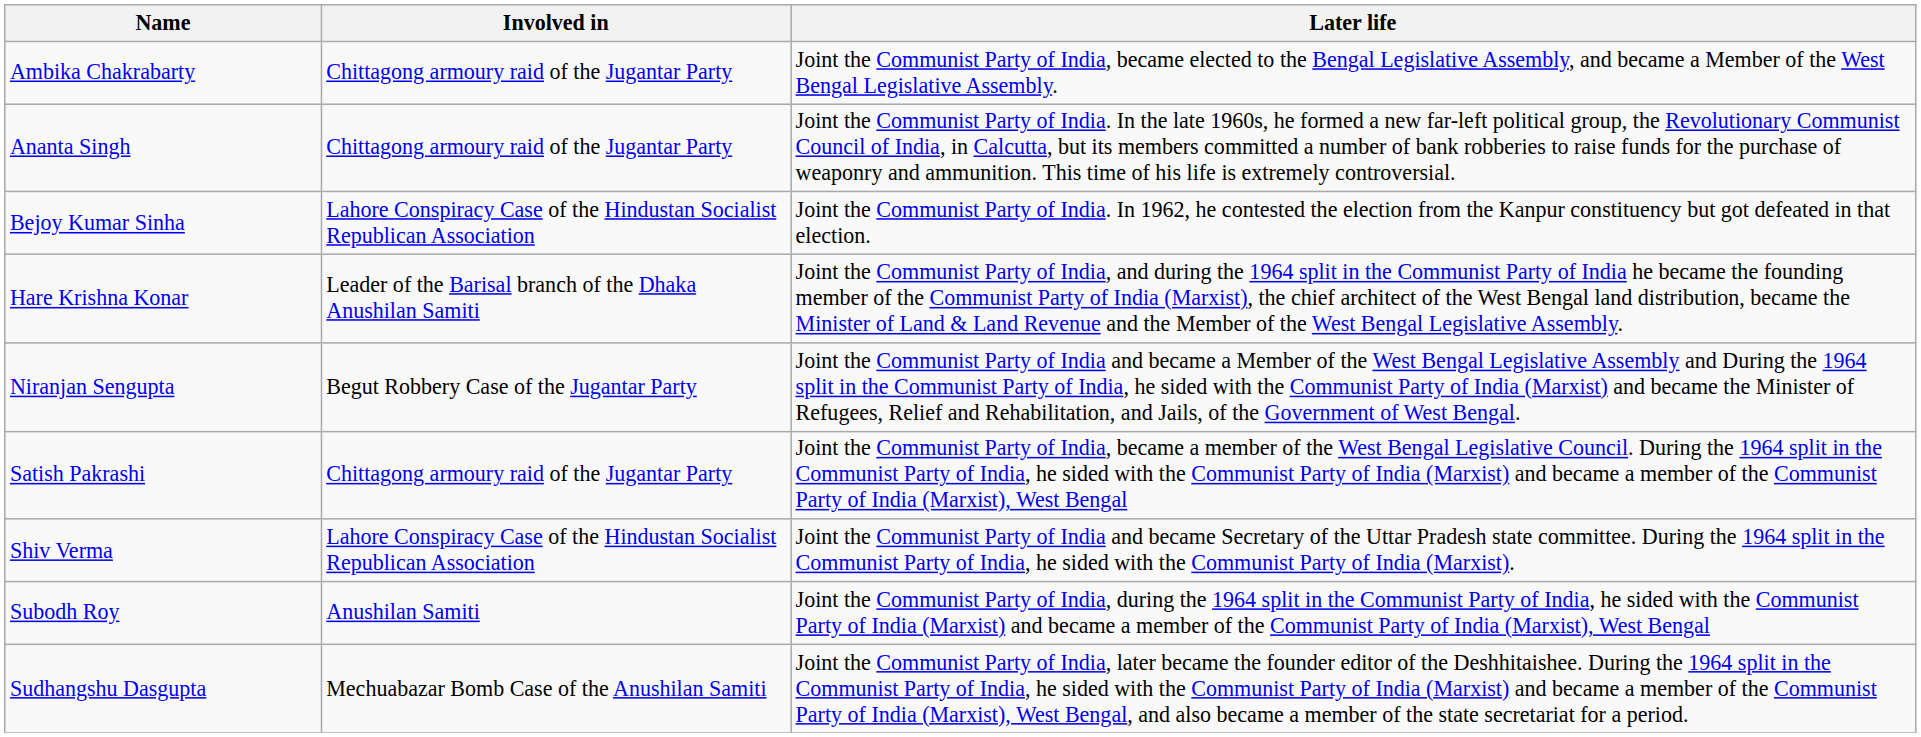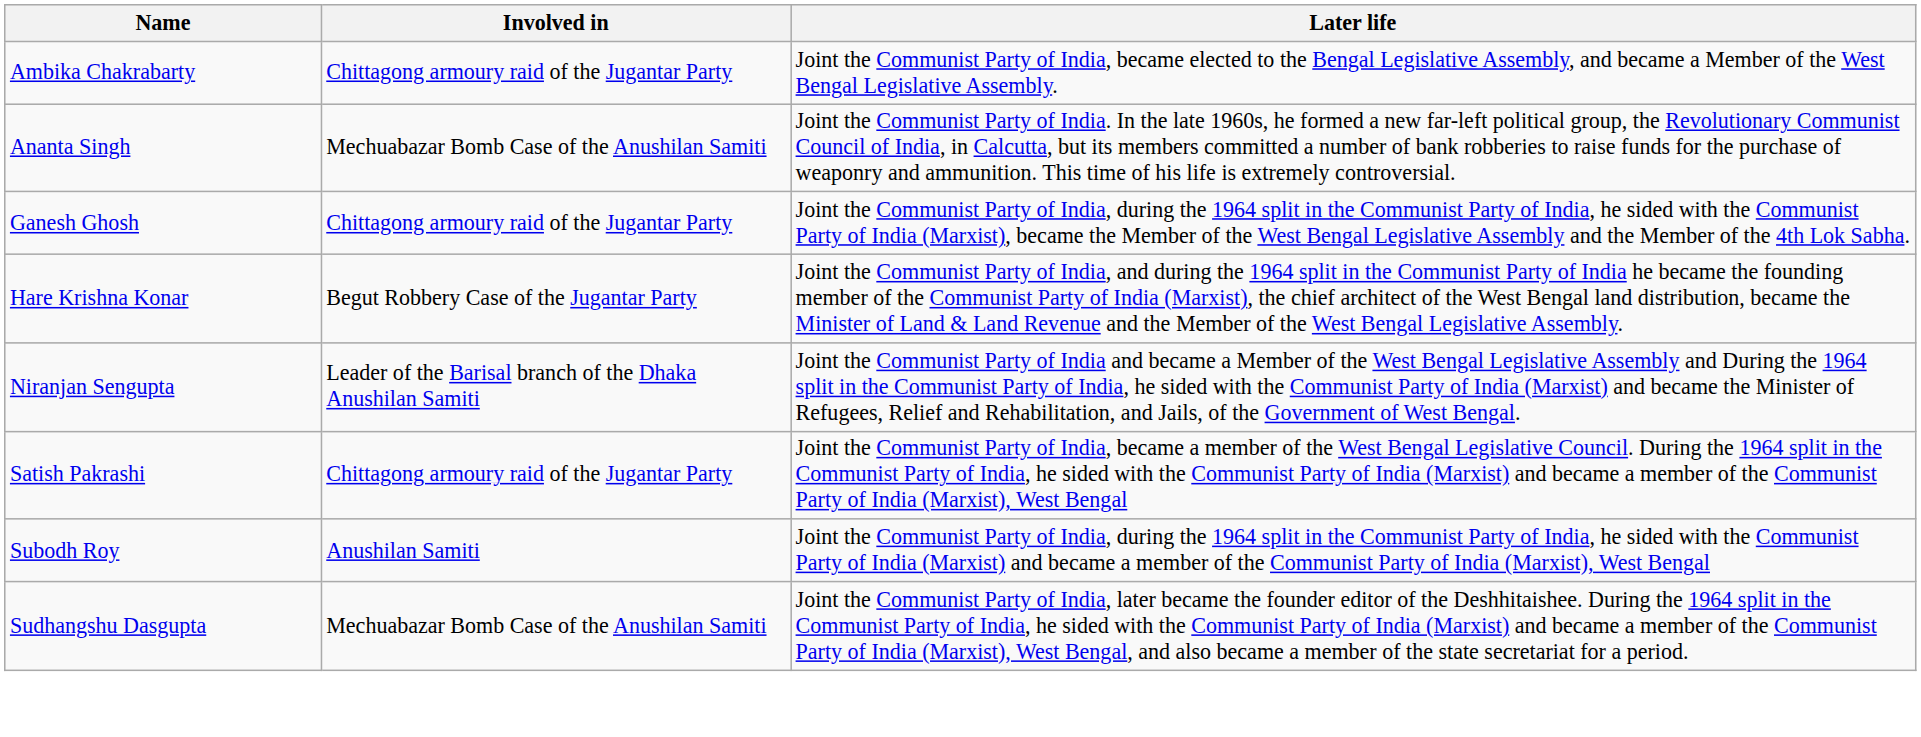 <table class="wikitable" style="font-size:90%">
 <tr>
 <th width = "200">Name</th>
 <th width =" 300">Involved in</th>
 <th>Later life</th>
 </tr>
 <tr>
 <td><a href='#'>Ambika Chakrabarty</a></td>
 <td><a href='#'>Chittagong armoury raid</a> of the <a href='#'>Jugantar Party</a></td>
 <td>Joint the <a href='#'>Communist Party of India</a>, became elected to the <a href='#'>Bengal Legislative Assembly</a>, and became a Member of the <a href='#'>West Bengal Legislative Assembly</a>.</td>
 </tr>
 <tr>
 <td><a href='#'>Ananta Singh</a></td>
-<td><a href='#'>Chittagong armoury raid</a> of the <a href='#'>Jugantar Party</a></td>
+<td>Mechuabazar Bomb Case of the <a href='#'>Anushilan Samiti</a></td>
 <td>Joint the <a href='#'>Communist Party of India</a>. In the late 1960s, he formed a new far-left political group, the <a href='#'>Revolutionary Communist Council of India</a>, in <a href='#'>Calcutta</a>, but its members committed a number of bank robberies to raise funds for the purchase of weaponry and ammunition. This time of his life is extremely controversial.</td>
 </tr>
 <tr>
-<td><a href='#'>Bejoy Kumar Sinha</a></td>
-<td><a href='#'>Lahore Conspiracy Case</a> of the <a href='#'>Hindustan Socialist Republican Association</a></td>
-<td>Joint the <a href='#'>Communist Party of India</a>. In 1962, he contested the election from the Kanpur constituency but got defeated in that election.</td>
+<td><a href='#'>Ganesh Ghosh</a></td>
+<td><a href='#'>Chittagong armoury raid</a> of the <a href='#'>Jugantar Party</a></td>
+<td>Joint the <a href='#'>Communist Party of India</a>, during the <a href='#'>1964 split in the Communist Party of India</a>, he sided with the <a href='#'>Communist Party of India (Marxist)</a>, became the Member of the <a href='#'>West Bengal Legislative Assembly</a> and the Member of the <a href='#'>4th Lok Sabha</a>.</td>
 </tr>
 <tr>
 <td><a href='#'>Hare Krishna Konar</a></td>
-<td>Leader of the <a href='#'>Barisal</a> branch of the <a href='#'>Dhaka Anushilan Samiti</a></td>
+<td>Begut Robbery Case of the <a href='#'>Jugantar Party</a></td>
 <td>Joint the <a href='#'>Communist Party of India</a>, and during the <a href='#'>1964 split in the Communist Party of India</a> he became the founding member of the <a href='#'>Communist Party of India (Marxist)</a>, the chief architect of the West Bengal land distribution, became the <a href='#'>Minister of Land & Land Revenue</a> and the Member of the <a href='#'>West Bengal Legislative Assembly</a>.</td>
 </tr>
 <tr>
 <td><a href='#'>Niranjan Sengupta</a></td>
-<td>Begut Robbery Case of the <a href='#'>Jugantar Party</a></td>
+<td>Leader of the <a href='#'>Barisal</a> branch of the <a href='#'>Dhaka Anushilan Samiti</a></td>
 <td>Joint the <a href='#'>Communist Party of India</a> and became a Member of the <a href='#'>West Bengal Legislative Assembly</a> and During the <a href='#'>1964 split in the Communist Party of India</a>, he sided with the <a href='#'>Communist Party of India (Marxist)</a> and became the Minister of Refugees, Relief and Rehabilitation, and Jails, of the <a href='#'>Government of West Bengal</a>.</td>
 </tr>
 <tr>
 <td><a href='#'>Satish Pakrashi</a></td>
 <td><a href='#'>Chittagong armoury raid</a> of the <a href='#'>Jugantar Party</a></td>
 <td>Joint the <a href='#'>Communist Party of India</a>, became a member of the <a href='#'>West Bengal Legislative Council</a>. During the <a href='#'>1964 split in the Communist Party of India</a>, he sided with the <a href='#'>Communist Party of India (Marxist)</a> and became a member of the <a href='#'>Communist Party of India (Marxist), West Bengal</a></td>
-</tr>
-<tr>
-<td><a href='#'>Shiv Verma</a></td>
-<td><a href='#'>Lahore Conspiracy Case</a> of the <a href='#'>Hindustan Socialist Republican Association</a></td>
-<td>Joint the <a href='#'>Communist Party of India</a> and became Secretary of the Uttar Pradesh state committee. During the <a href='#'>1964 split in the Communist Party of India</a>, he sided with the <a href='#'>Communist Party of India (Marxist)</a>.</td>
 </tr>
 <tr>
 <td><a href='#'>Subodh Roy</a></td>
 <td><a href='#'>Anushilan Samiti</a></td>
 <td>Joint the <a href='#'>Communist Party of India</a>, during the <a href='#'>1964 split in the Communist Party of India</a>, he sided with the <a href='#'>Communist Party of India (Marxist)</a> and became a member of the <a href='#'>Communist Party of India (Marxist), West Bengal</a></td>
 </tr>
 <tr>
 <td><a href='#'>Sudhangshu Dasgupta</a></td>
 <td>Mechuabazar Bomb Case of the <a href='#'>Anushilan Samiti</a></td>
 <td>Joint the <a href='#'>Communist Party of India</a>, later became the founder editor of the Deshhitaishee. During the <a href='#'>1964 split in the Communist Party of India</a>, he sided with the <a href='#'>Communist Party of India (Marxist)</a> and became a member of the <a href='#'>Communist Party of India (Marxist), West Bengal</a>, and also became a member of the state secretariat for a period.</td>
 </tr>
 </table>
